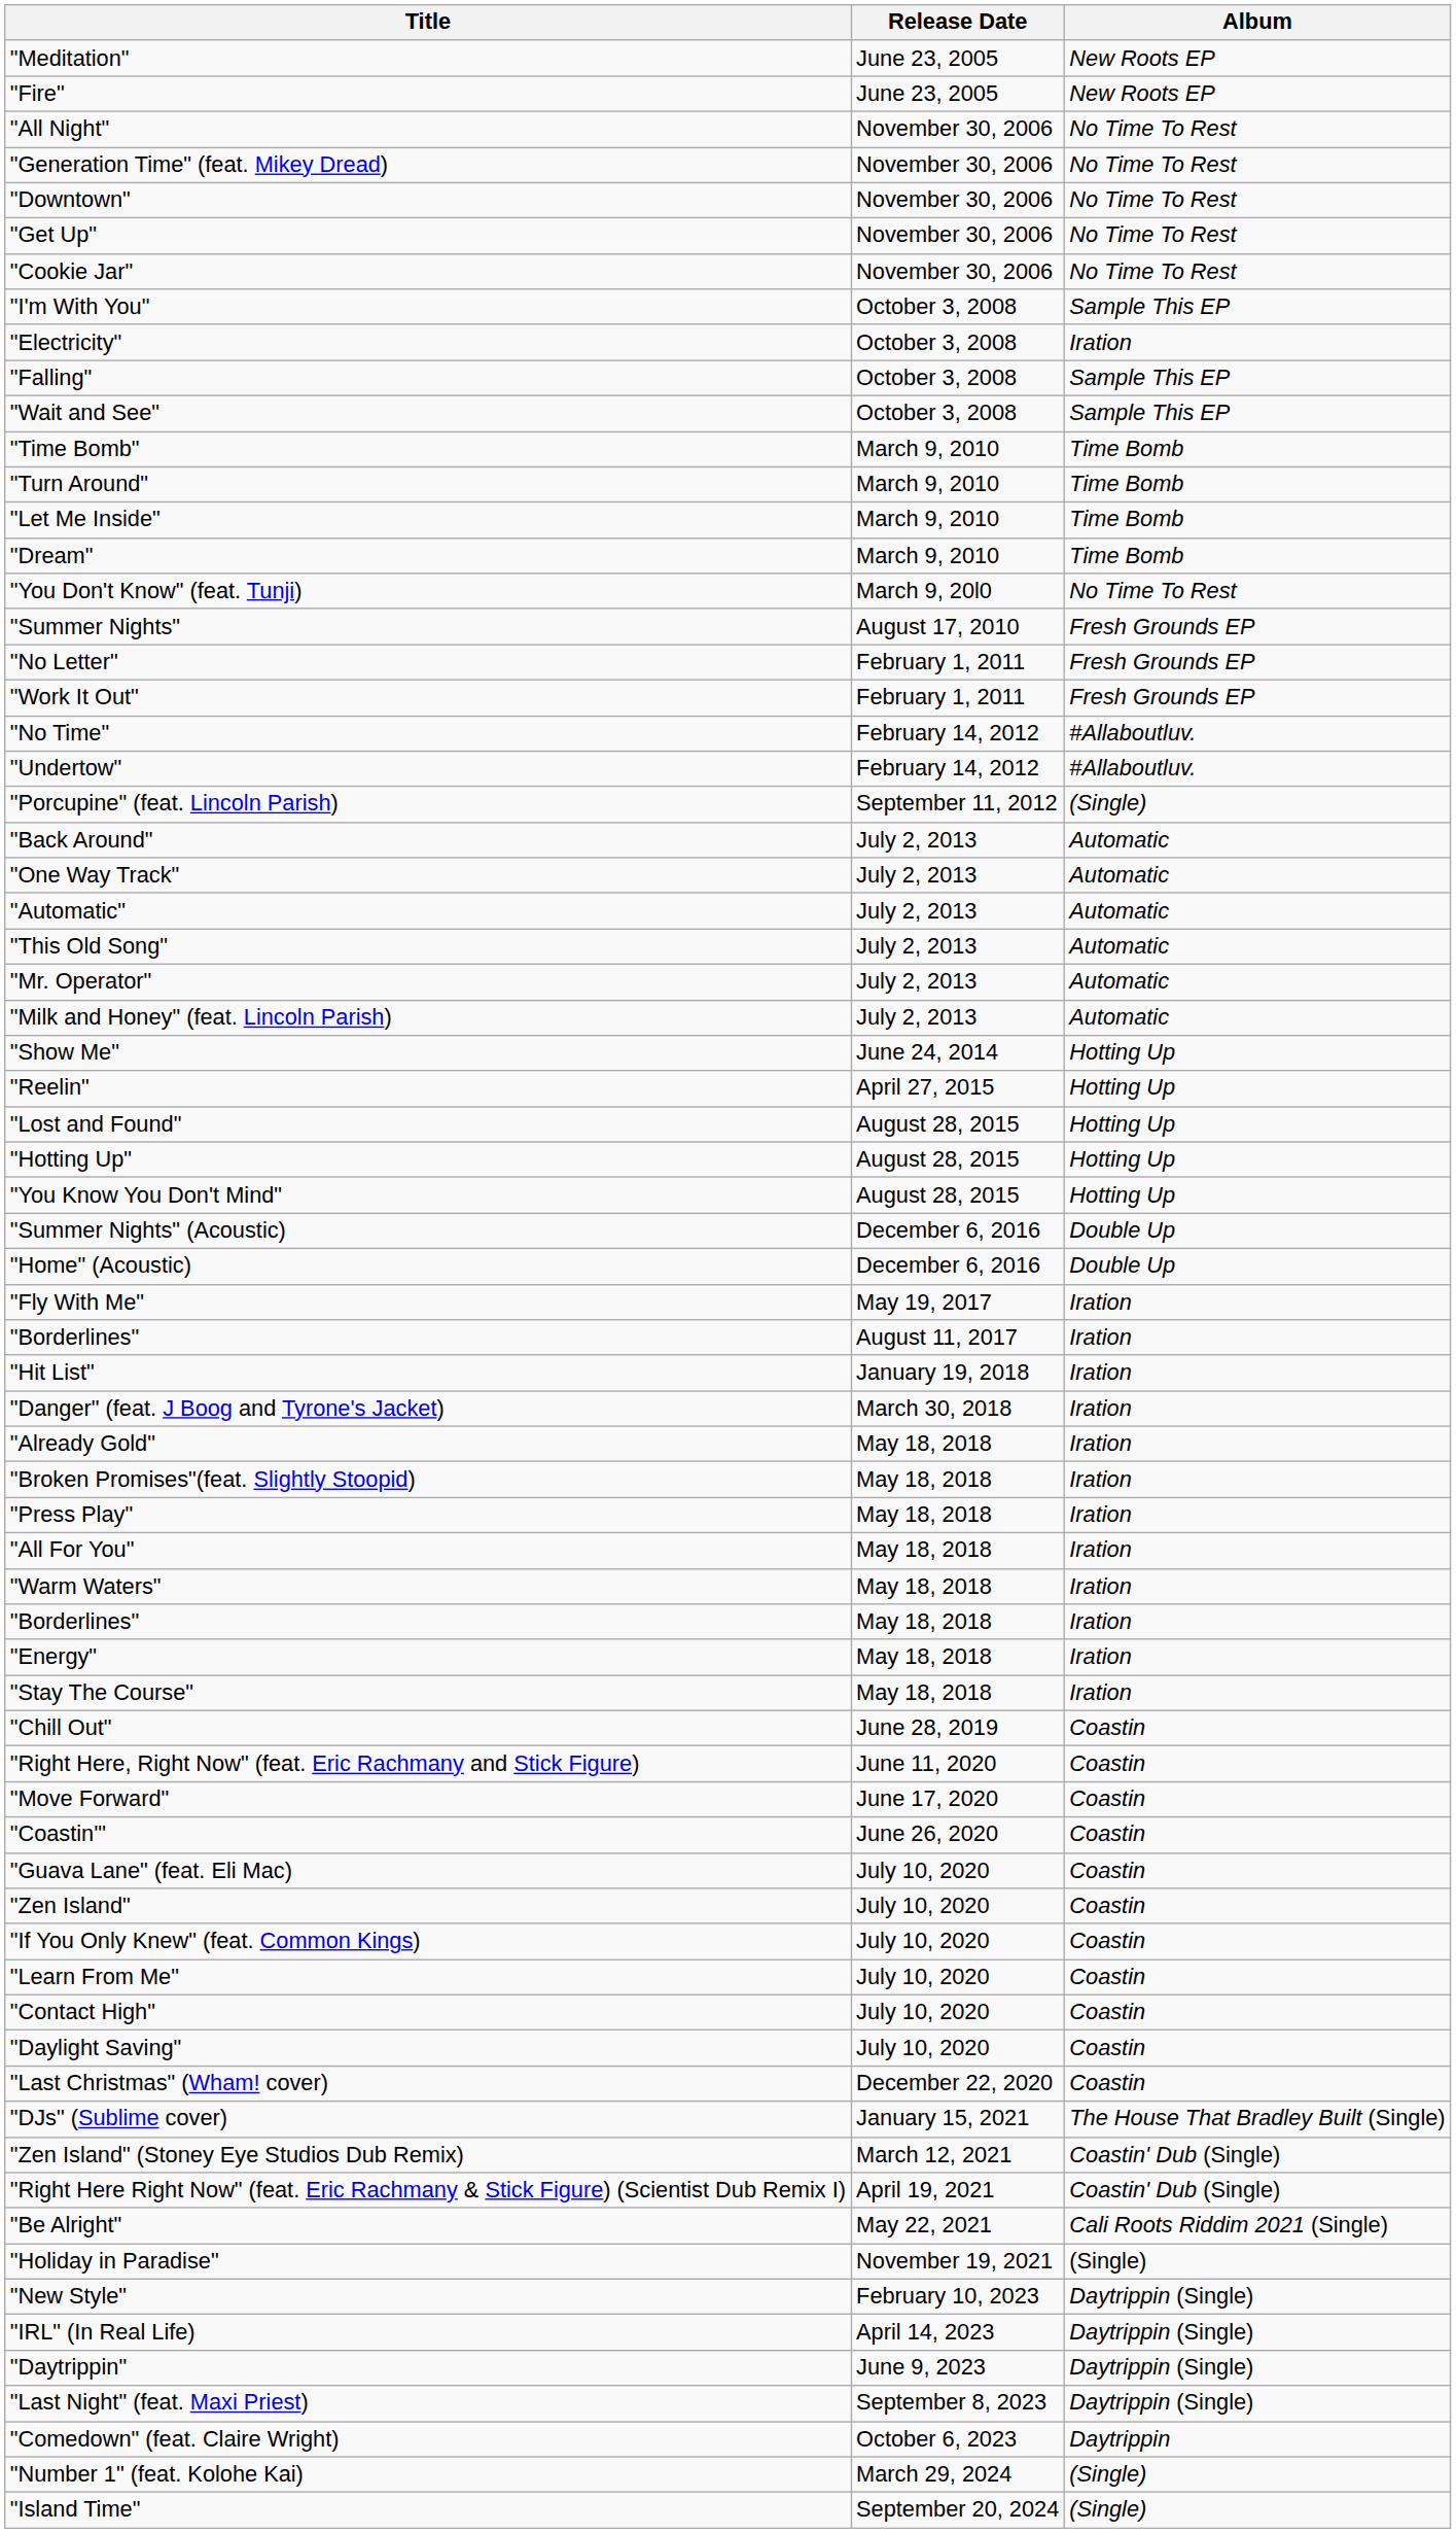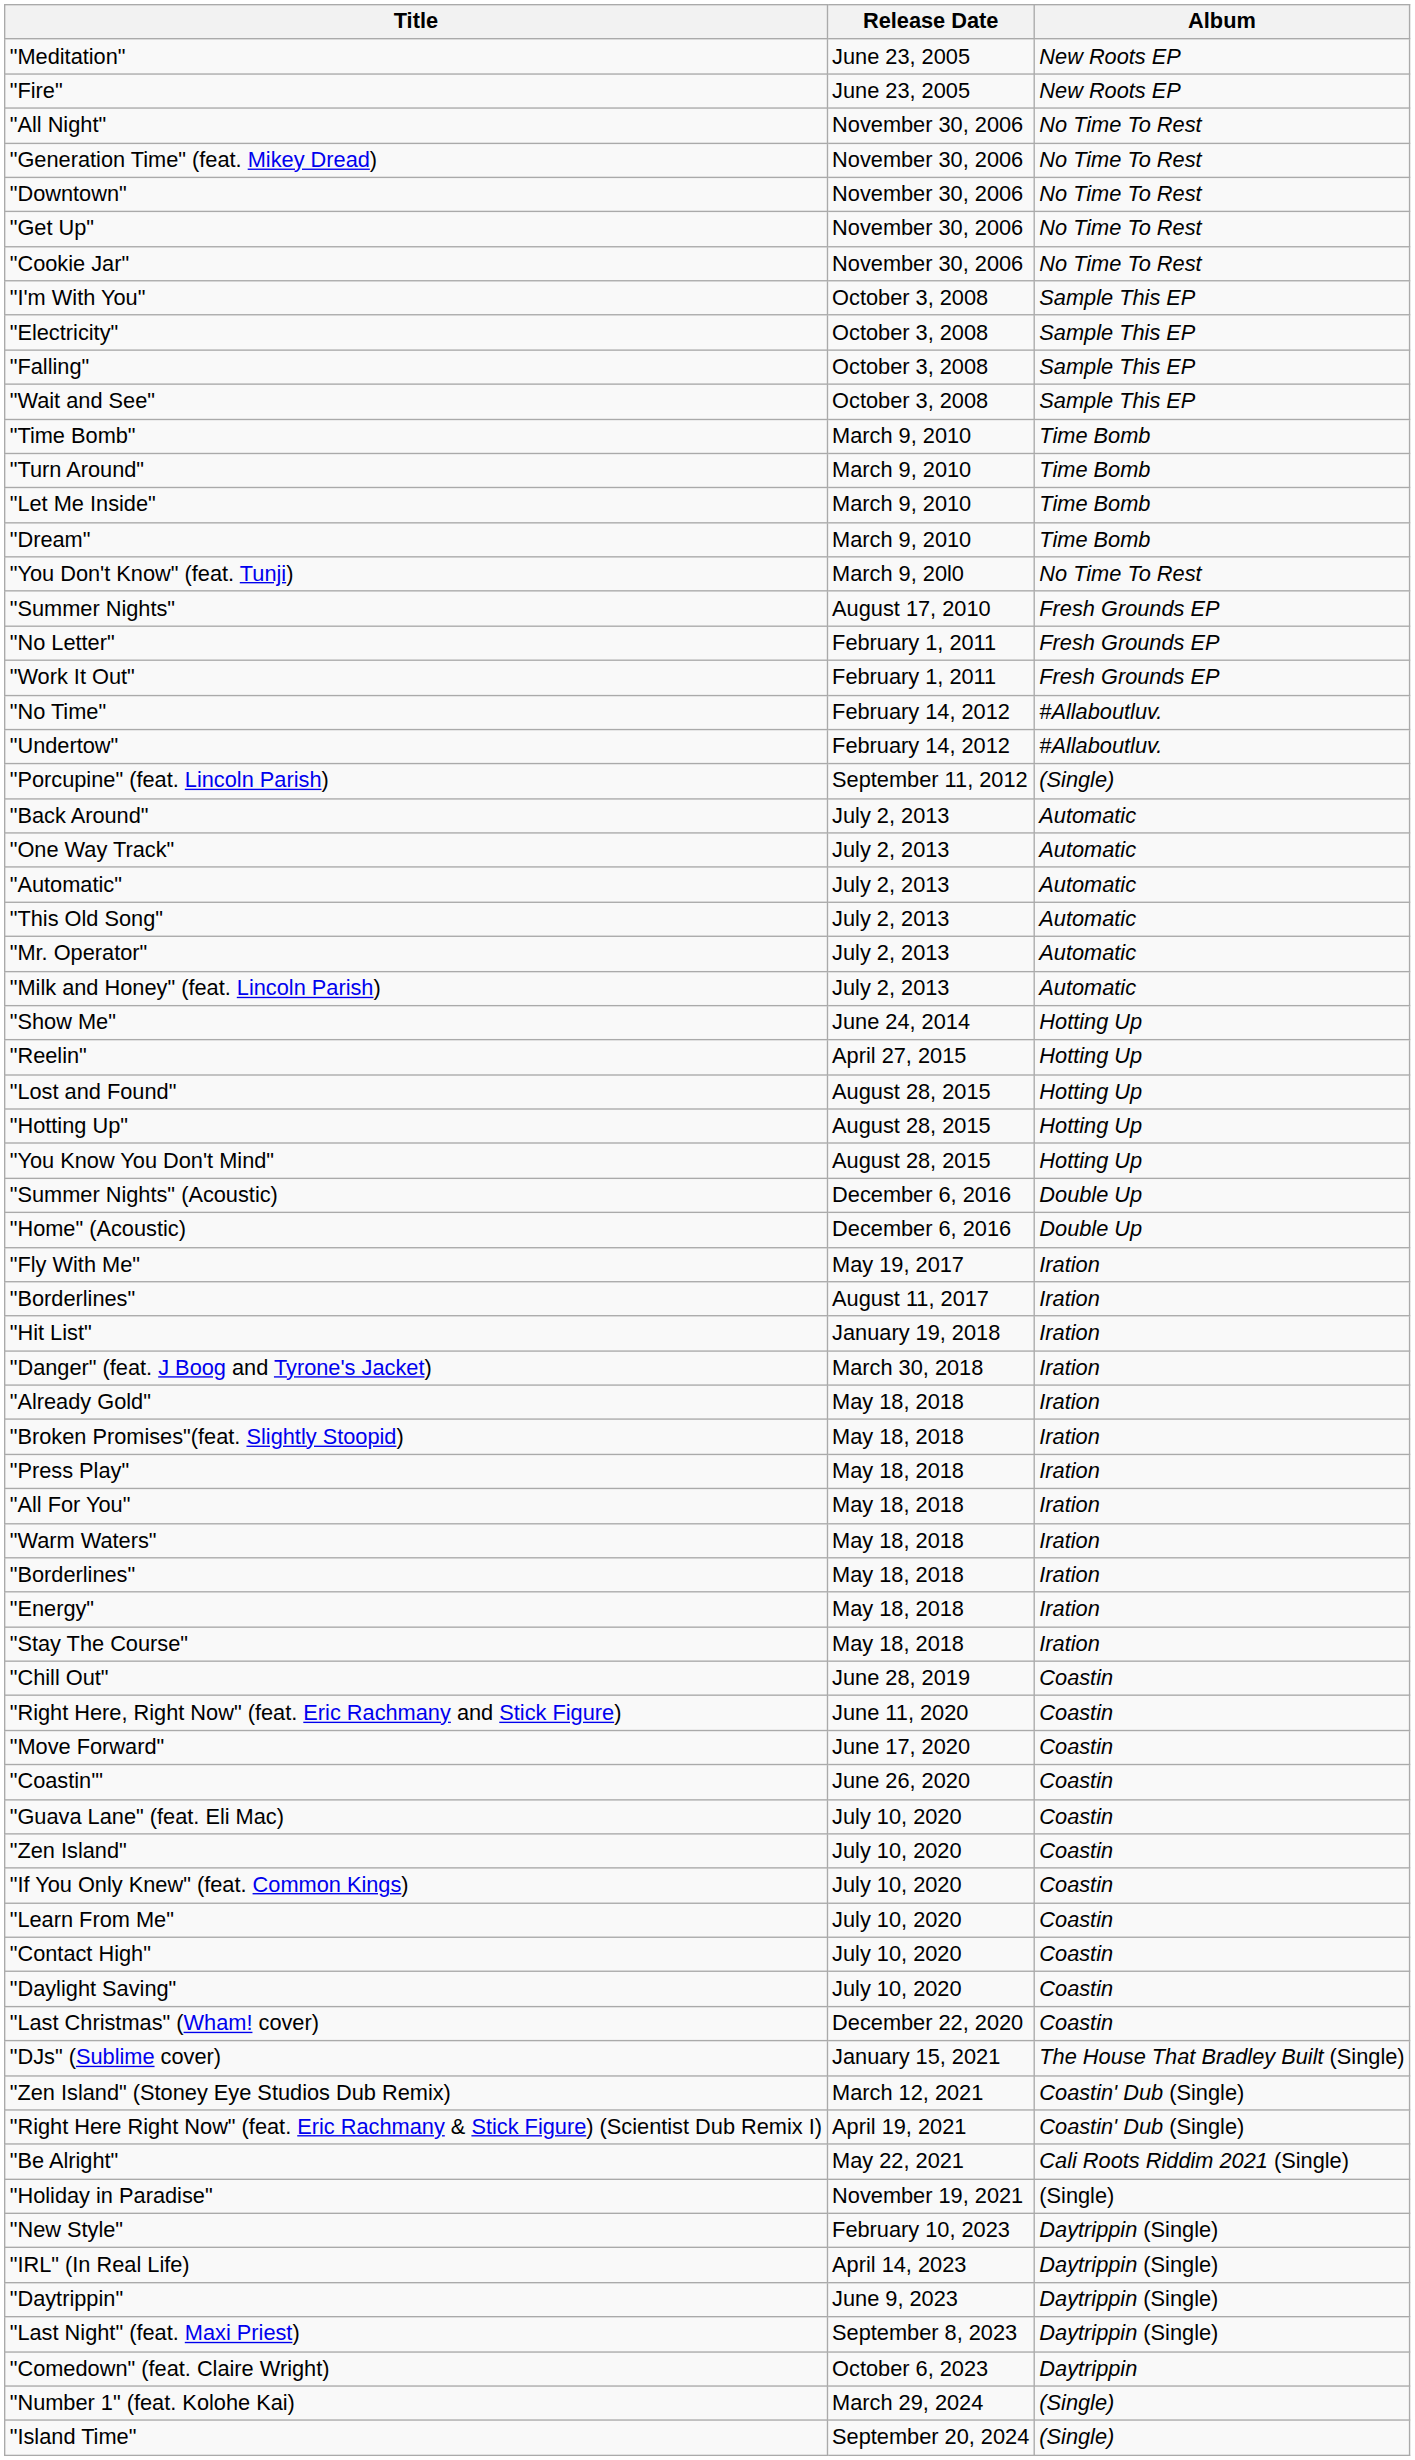 <table class="wikitable">
 <tr>
 <th>Title</th>
 <th>Release Date</th>
 <th>Album</th>
 </tr>
 <tr>
 <td>"Meditation"</td>
 <td>June 23, 2005</td>
 <td><em>New Roots EP</em></td>
 </tr>
 <tr>
 <td>"Fire"</td>
 <td>June 23, 2005</td>
 <td><em>New Roots EP</em></td>
 </tr>
 <tr>
 <td>"All Night"</td>
 <td>November 30, 2006</td>
 <td><em>No Time To Rest</em></td>
 </tr>
 <tr>
 <td>"Generation Time" (feat. <a href='#'>Mikey Dread</a>)</td>
 <td>November 30, 2006</td>
 <td><em>No Time To Rest</em></td>
 </tr>
 <tr>
 <td>"Downtown"</td>
 <td>November 30, 2006</td>
 <td><em>No Time To Rest</em></td>
 </tr>
 <tr>
 <td>"Get Up"</td>
 <td>November 30, 2006</td>
 <td><em>No Time To Rest</em></td>
 </tr>
 <tr>
 <td>"Cookie Jar"</td>
 <td>November 30, 2006</td>
 <td><em>No Time To Rest</em></td>
 </tr>
 <tr>
 <td>"I'm With You"</td>
 <td>October 3, 2008</td>
 <td><em>Sample This EP</em></td>
 </tr>
 <tr>
 <td>"Electricity"</td>
 <td>October 3, 2008</td>
-<td><em>Iration</em></td>
+<td><em>Sample This EP</em></td>
 </tr>
 <tr>
 <td>"Falling"</td>
 <td>October 3, 2008</td>
 <td><em>Sample This EP</em></td>
 </tr>
 <tr>
 <td>"Wait and See"</td>
 <td>October 3, 2008</td>
 <td><em>Sample This EP</em></td>
 </tr>
 <tr>
 <td>"Time Bomb"</td>
 <td>March 9, 2010</td>
 <td><em>Time Bomb</em></td>
 </tr>
 <tr>
 <td>"Turn Around"</td>
 <td>March 9, 2010</td>
 <td><em>Time Bomb</em></td>
 </tr>
 <tr>
 <td>"Let Me Inside"</td>
 <td>March 9, 2010</td>
 <td><em>Time Bomb</em></td>
 </tr>
 <tr>
 <td>"Dream"</td>
 <td>March 9, 2010</td>
 <td><em>Time Bomb</em></td>
 </tr>
 <tr>
 <td>"You Don't Know" (feat. <a href='#'>Tunji</a>)</td>
 <td>March 9, 20l0</td>
 <td><em>No Time To Rest</em></td>
 </tr>
 <tr>
 <td>"Summer Nights"</td>
 <td>August 17, 2010</td>
 <td><em>Fresh Grounds EP</em></td>
 </tr>
 <tr>
 <td>"No Letter"</td>
 <td>February 1, 2011</td>
 <td><em>Fresh Grounds EP</em></td>
 </tr>
 <tr>
 <td>"Work It Out"</td>
 <td>February 1, 2011</td>
 <td><em>Fresh Grounds EP</em></td>
 </tr>
 <tr>
 <td>"No Time"</td>
 <td>February 14, 2012</td>
 <td><em>#Allaboutluv.</em></td>
 </tr>
 <tr>
 <td>"Undertow"</td>
 <td>February 14, 2012</td>
 <td><em>#Allaboutluv.</em></td>
 </tr>
 <tr>
 <td>"Porcupine" (feat. <a href='#'>Lincoln Parish</a>)</td>
 <td>September 11, 2012</td>
 <td><em>(Single)</em></td>
 </tr>
 <tr>
 <td>"Back Around"</td>
 <td>July 2, 2013</td>
 <td><em>Automatic</em></td>
 </tr>
 <tr>
 <td>"One Way Track"</td>
 <td>July 2, 2013</td>
 <td><em>Automatic</em></td>
 </tr>
 <tr>
 <td>"Automatic"</td>
 <td>July 2, 2013</td>
 <td><em>Automatic</em></td>
 </tr>
 <tr>
 <td>"This Old Song"</td>
 <td>July 2, 2013</td>
 <td><em>Automatic</em></td>
 </tr>
 <tr>
 <td>"Mr. Operator"</td>
 <td>July 2, 2013</td>
 <td><em>Automatic</em></td>
 </tr>
 <tr>
 <td>"Milk and Honey" (feat. <a href='#'>Lincoln Parish</a>)</td>
 <td>July 2, 2013</td>
 <td><em>Automatic</em></td>
 </tr>
 <tr>
 <td>"Show Me"</td>
 <td>June 24, 2014</td>
 <td><em>Hotting Up</em></td>
 </tr>
 <tr>
 <td>"Reelin"</td>
 <td>April 27, 2015</td>
 <td><em>Hotting Up</em></td>
 </tr>
 <tr>
 <td>"Lost and Found"</td>
 <td>August 28, 2015</td>
 <td><em>Hotting Up</em></td>
 </tr>
 <tr>
 <td>"Hotting Up"</td>
 <td>August 28, 2015</td>
 <td><em>Hotting Up</em></td>
 </tr>
 <tr>
 <td>"You Know You Don't Mind"</td>
 <td>August 28, 2015</td>
 <td><em>Hotting Up</em></td>
 </tr>
 <tr>
 <td>"Summer Nights" (Acoustic)</td>
 <td>December 6, 2016</td>
 <td><em>Double Up</em></td>
 </tr>
 <tr>
 <td>"Home" (Acoustic)</td>
 <td>December 6, 2016</td>
 <td><em>Double Up</em></td>
 </tr>
 <tr>
 <td>"Fly With Me"</td>
 <td>May 19, 2017</td>
 <td><em>Iration</em></td>
 </tr>
 <tr>
 <td>"Borderlines"</td>
 <td>August 11, 2017</td>
 <td><em>Iration</em></td>
 </tr>
 <tr>
 <td>"Hit List"</td>
 <td>January 19, 2018</td>
 <td><em>Iration</em></td>
 </tr>
 <tr>
 <td>"Danger" (feat. <a href='#'>J Boog</a> and <a href='#'>Tyrone's Jacket</a>)</td>
 <td>March 30, 2018</td>
 <td><em>Iration</em></td>
 </tr>
 <tr>
 <td>"Already Gold"</td>
 <td>May 18, 2018</td>
 <td><em>Iration</em></td>
 </tr>
 <tr>
 <td>"Broken Promises"(feat. <a href='#'>Slightly Stoopid</a>)</td>
 <td>May 18, 2018</td>
 <td><em>Iration</em></td>
 </tr>
 <tr>
 <td>"Press Play"</td>
 <td>May 18, 2018</td>
 <td><em>Iration</em></td>
 </tr>
 <tr>
 <td>"All For You"</td>
 <td>May 18, 2018</td>
 <td><em>Iration</em></td>
 </tr>
 <tr>
 <td>"Warm Waters"</td>
 <td>May 18, 2018</td>
 <td><em>Iration</em></td>
 </tr>
 <tr>
 <td>"Borderlines"</td>
 <td>May 18, 2018</td>
 <td><em>Iration</em></td>
 </tr>
 <tr>
 <td>"Energy"</td>
 <td>May 18, 2018</td>
 <td><em>Iration</em></td>
 </tr>
 <tr>
 <td>"Stay The Course"</td>
 <td>May 18, 2018</td>
 <td><em>Iration</em></td>
 </tr>
 <tr>
 <td>"Chill Out"</td>
 <td>June 28, 2019</td>
 <td><em>Coastin</em></td>
 </tr>
 <tr>
 <td>"Right Here, Right Now" (feat. <a href='#'>Eric Rachmany</a> and <a href='#'>Stick Figure</a>)</td>
 <td>June 11, 2020</td>
 <td><em>Coastin</em></td>
 </tr>
 <tr>
 <td>"Move Forward"</td>
 <td>June 17, 2020</td>
 <td><em>Coastin</em></td>
 </tr>
 <tr>
 <td>"Coastin'"</td>
 <td>June 26, 2020</td>
 <td><em>Coastin</em></td>
 </tr>
 <tr>
 <td>"Guava Lane" (feat. Eli Mac)</td>
 <td>July 10, 2020</td>
 <td><em>Coastin</em></td>
 </tr>
 <tr>
 <td>"Zen Island"</td>
 <td>July 10, 2020</td>
 <td><em>Coastin</em></td>
 </tr>
 <tr>
 <td>"If You Only Knew" (feat. <a href='#'>Common Kings</a>)</td>
 <td>July 10, 2020</td>
 <td><em>Coastin</em></td>
 </tr>
 <tr>
 <td>"Learn From Me"</td>
 <td>July 10, 2020</td>
 <td><em>Coastin</em></td>
 </tr>
 <tr>
 <td>"Contact High"</td>
 <td>July 10, 2020</td>
 <td><em>Coastin</em></td>
 </tr>
 <tr>
 <td>"Daylight Saving"</td>
 <td>July 10, 2020</td>
 <td><em>Coastin</em></td>
 </tr>
 <tr>
 <td>"Last Christmas" (<a href='#'>Wham!</a> cover)</td>
 <td>December 22, 2020</td>
 <td><em>Coastin</em></td>
 </tr>
 <tr>
 <td>"DJs" (<a href='#'>Sublime</a> cover)</td>
 <td>January 15, 2021</td>
 <td><em>The House That Bradley Built</em> (Single)</td>
 </tr>
 <tr>
 <td>"Zen Island" (Stoney Eye Studios Dub Remix)</td>
 <td>March 12, 2021</td>
 <td><em>Coastin' Dub</em> (Single)</td>
 </tr>
 <tr>
 <td>"Right Here Right Now" (feat. <a href='#'>Eric Rachmany</a> & <a href='#'>Stick Figure</a>) (Scientist Dub Remix I)</td>
 <td>April 19, 2021</td>
 <td><em>Coastin' Dub</em> (Single)</td>
 </tr>
 <tr>
 <td>"Be Alright"</td>
 <td>May 22, 2021</td>
 <td><em>Cali Roots Riddim 2021</em> (Single)</td>
 </tr>
 <tr>
 <td>"Holiday in Paradise"</td>
 <td>November 19, 2021</td>
 <td>(Single)</td>
 </tr>
 <tr>
 <td>"New Style"</td>
 <td>February 10, 2023</td>
 <td><em>Daytrippin</em> (Single)</td>
 </tr>
 <tr>
 <td>"IRL" (In Real Life)</td>
 <td>April 14, 2023</td>
 <td><em>Daytrippin</em> (Single)</td>
 </tr>
 <tr>
 <td>"Daytrippin"</td>
 <td>June 9, 2023</td>
 <td><em>Daytrippin</em> (Single)</td>
 </tr>
 <tr>
 <td>"Last Night" (feat. <a href='#'>Maxi Priest</a>)</td>
 <td>September 8, 2023</td>
 <td><em>Daytrippin</em> (Single)</td>
 </tr>
 <tr>
 <td>"Comedown" (feat. Claire Wright)</td>
 <td>October 6, 2023</td>
 <td><em>Daytrippin</em></td>
 </tr>
 <tr>
 <td>"Number 1" (feat. Kolohe Kai)</td>
 <td>March 29, 2024</td>
 <td><em>(Single)</em></td>
 </tr>
 <tr>
 <td>"Island Time"</td>
 <td>September 20, 2024</td>
 <td><em>(Single)</em></td>
 </tr>
 </table>
